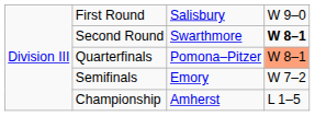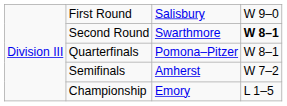 <table class="wikitable">
 <tr>
 <td rowspan="5"><a href='#'>Division III</a></td>
 <td>First Round</td>
 <td><a href='#'>Salisbury</a></td>
 <td>W 9–0</td>
 </tr>
 <tr>
 <td>Second Round</td>
 <td><a href='#'>Swarthmore</a></td>
 <td><strong>W 8–1</strong></td>
 </tr>
 <tr>
 <td>Quarterfinals</td>
 <td><a href='#'>Pomona–Pitzer</a></td>
-<td style="background: lightsalmon;">W 8–1</td>
+<td>W 8–1</td>
 </tr>
 <tr>
 <td>Semifinals</td>
-<td><a href='#'>Emory</a></td>
+<td><a href='#'>Amherst</a></td>
 <td>W 7–2</td>
 </tr>
 <tr>
 <td>Championship</td>
-<td><a href='#'>Amherst</a></td>
+<td><a href='#'>Emory</a></td>
 <td>L 1–5</td>
 </tr>
 </table>
